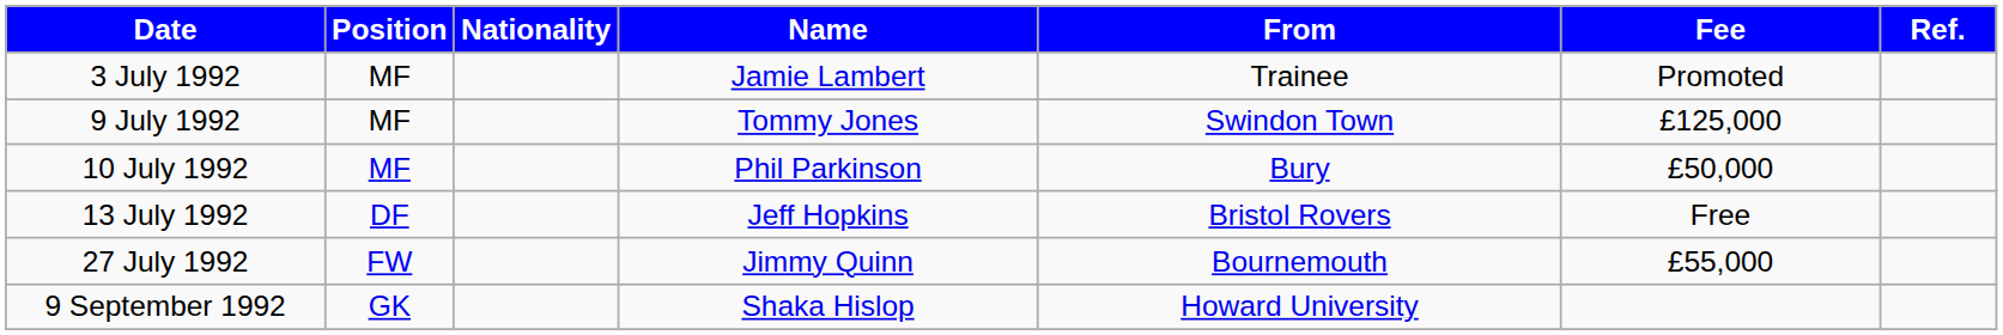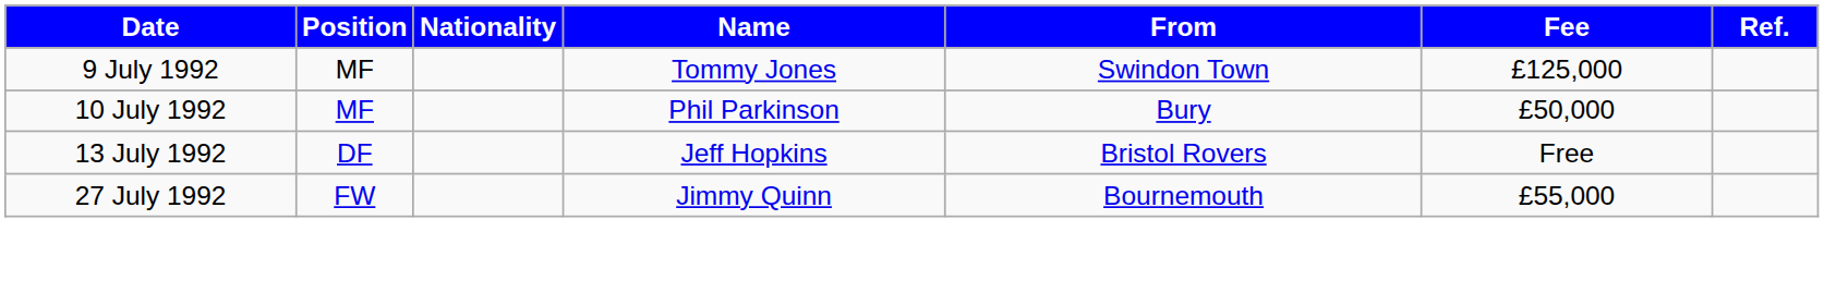 <table class="wikitable"  style="text-align:center; font-size:90%; ">
 <tr>
 <th style="background:#00f; color:white; width:150px;">Date</th>
 <th style="background:#00f; color:white; width:50px;">Position</th>
 <th style="background:#00f; color:white; width:50px;">Nationality</th>
 <th style="background:#00f; color:white; width:200px;">Name</th>
 <th style="background:#00f; color:white; width:250px;">From</th>
 <th style="background:#00f; color:white; width:150px;">Fee</th>
 <th style="background:#00f; color:white; width:50px;">Ref.</th>
-</tr>
-<tr>
-<td>3 July 1992</td>
-<td>MF</td>
-<td></td>
-<td><a href='#'>Jamie Lambert</a></td>
-<td>Trainee</td>
-<td>Promoted</td>
-<td></td>
 </tr>
 <tr>
 <td>9 July 1992</td>
 <td>MF</td>
 <td></td>
 <td><a href='#'>Tommy Jones</a></td>
 <td><a href='#'>Swindon Town</a></td>
 <td>£125,000</td>
 <td></td>
 </tr>
 <tr>
 <td>10 July 1992</td>
 <td><a href='#'>MF</a></td>
 <td></td>
 <td><a href='#'>Phil Parkinson</a></td>
 <td><a href='#'>Bury</a></td>
 <td>£50,000</td>
 <td></td>
 </tr>
 <tr>
 <td>13 July 1992</td>
 <td><a href='#'>DF</a></td>
 <td></td>
 <td><a href='#'>Jeff Hopkins</a></td>
 <td><a href='#'>Bristol Rovers</a></td>
 <td>Free</td>
 <td></td>
 </tr>
 <tr>
 <td>27 July 1992</td>
 <td><a href='#'>FW</a></td>
 <td></td>
 <td><a href='#'>Jimmy Quinn</a></td>
 <td><a href='#'>Bournemouth</a></td>
 <td>£55,000</td>
 <td></td>
 </tr>
-<tr>
-<td>9 September 1992</td>
-<td><a href='#'>GK</a></td>
-<td></td>
-<td><a href='#'>Shaka Hislop</a></td>
-<td><a href='#'>Howard University</a></td>
-<td></td>
-<td></td>
-</tr>
 </table>
